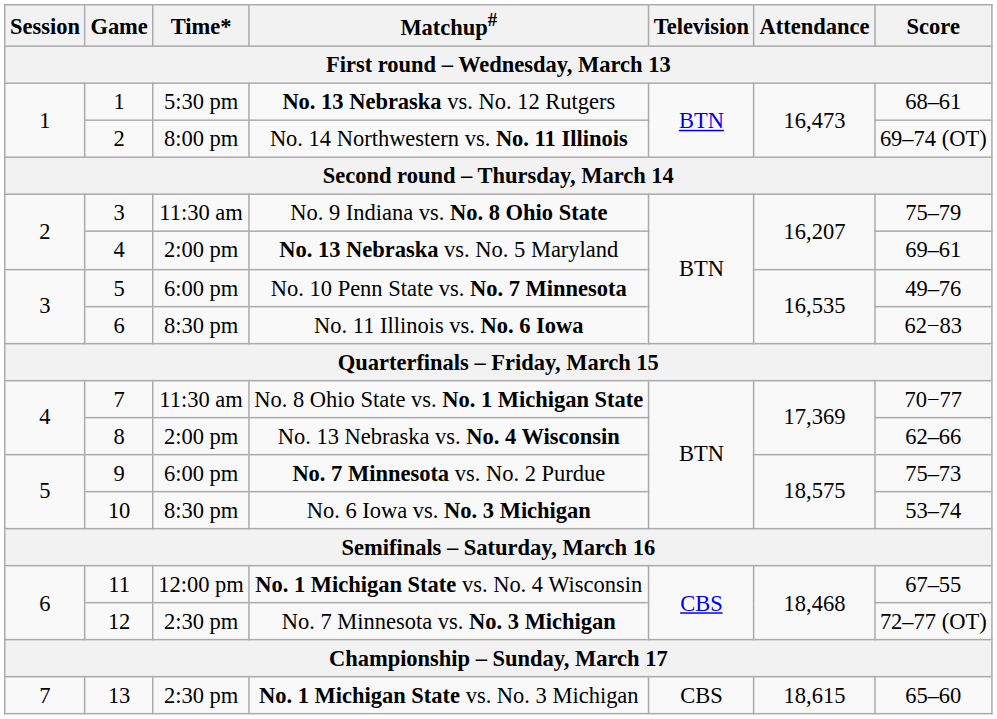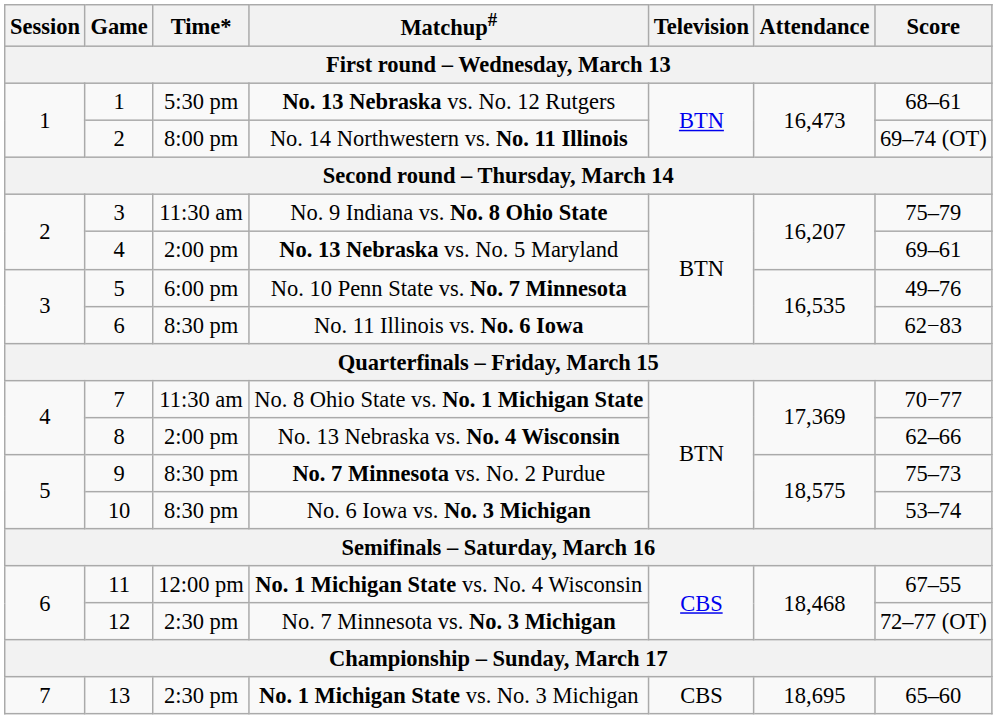 <table class="wikitable" style="font-size: 95%; text-align:center">
 <tr>
 <th>Session</th>
 <th>Game</th>
 <th>Time*</th>
 <th>Matchup<sup>#</sup></th>
 <th>Television</th>
 <th>Attendance</th>
 <th>Score</th>
 </tr>
 <tr>
 <th colspan=7>First round – Wednesday, March 13</th>
 </tr>
 <tr>
 <td rowspan=2>1</td>
 <td>1</td>
 <td>5:30 pm</td>
 <td><strong>No. 13 Nebraska</strong> vs. No. 12 Rutgers</td>
 <td rowspan=2><a href='#'>BTN</a></td>
 <td rowspan=2>16,473</td>
 <td>68–61</td>
 </tr>
 <tr>
 <td>2</td>
 <td>8:00 pm</td>
 <td>No. 14 Northwestern vs. <strong>No. 11 Illinois</strong></td>
 <td>69–74 (OT)</td>
 </tr>
 <tr>
 <th colspan=7>Second round – Thursday, March 14</th>
 </tr>
 <tr>
 <td rowspan=2>2</td>
 <td>3</td>
 <td>11:30 am</td>
 <td>No. 9 Indiana vs. <strong>No. 8 Ohio State</strong></td>
 <td rowspan=4>BTN</td>
 <td rowspan=2>16,207</td>
 <td>75–79</td>
 </tr>
 <tr>
 <td>4</td>
 <td>2:00 pm</td>
 <td><strong>No. 13 Nebraska</strong> vs. No. 5 Maryland</td>
 <td>69–61</td>
 </tr>
 <tr>
 <td rowspan=2>3</td>
 <td>5</td>
 <td>6:00 pm</td>
 <td>No. 10 Penn State vs. <strong>No. 7 Minnesota</strong></td>
 <td rowspan=2>16,535</td>
 <td>49–76</td>
 </tr>
 <tr>
 <td>6</td>
 <td>8:30 pm</td>
 <td>No. 11 Illinois vs. <strong>No. 6 Iowa</strong></td>
 <td>62−83</td>
 </tr>
 <tr>
 <th colspan=7>Quarterfinals – Friday, March 15</th>
 </tr>
 <tr>
 <td rowspan=2>4</td>
 <td>7</td>
 <td>11:30 am</td>
 <td>No. 8 Ohio State vs. <strong>No. 1 Michigan State</strong></td>
 <td rowspan=4>BTN</td>
 <td rowspan=2>17,369</td>
 <td>70−77</td>
 </tr>
 <tr>
 <td>8</td>
 <td>2:00 pm</td>
 <td>No. 13 Nebraska vs. <strong>No. 4 Wisconsin</strong></td>
 <td>62–66</td>
 </tr>
 <tr>
 <td rowspan=2>5</td>
 <td>9</td>
-<td>6:00 pm</td>
+<td>8:30 pm</td>
 <td><strong>No. 7 Minnesota</strong> vs. No. 2 Purdue</td>
 <td rowspan=2>18,575</td>
 <td>75–73</td>
 </tr>
 <tr>
 <td>10</td>
 <td>8:30 pm</td>
 <td>No. 6 Iowa vs. <strong>No. 3 Michigan</strong></td>
 <td>53–74</td>
 </tr>
 <tr>
 <th colspan=7>Semifinals – Saturday, March 16</th>
 </tr>
 <tr>
 <td rowspan=2>6</td>
 <td>11</td>
 <td>12:00 pm</td>
 <td><strong>No. 1 Michigan State</strong> vs. No. 4 Wisconsin</td>
 <td rowspan=2><a href='#'>CBS</a></td>
 <td rowspan=2>18,468</td>
 <td>67–55</td>
 </tr>
 <tr>
 <td>12</td>
 <td>2:30 pm</td>
 <td>No. 7 Minnesota vs. <strong>No. 3 Michigan</strong></td>
 <td>72–77 (OT)</td>
 </tr>
 <tr>
 <th colspan=7>Championship – Sunday, March 17</th>
 </tr>
 <tr>
 <td>7</td>
 <td>13</td>
 <td>2:30 pm</td>
 <td><strong>No. 1 Michigan State</strong> vs. No. 3 Michigan</td>
 <td>CBS</td>
-<td>18,615</td>
+<td>18,695</td>
 <td>65–60</td>
 </tr>
 </table>
